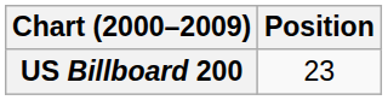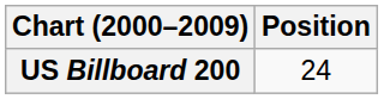 <table class="wikitable sortable plainrowheaders" style="text-align:center;">
 <tr>
 <th scope="col">Chart (2000–2009)</th>
 <th scope="col">Position</th>
 </tr>
 <tr>
 <th scope="row">US <em>Billboard</em> 200</th>
-<td>23</td>
+<td>24</td>
 </tr>
 </table>
